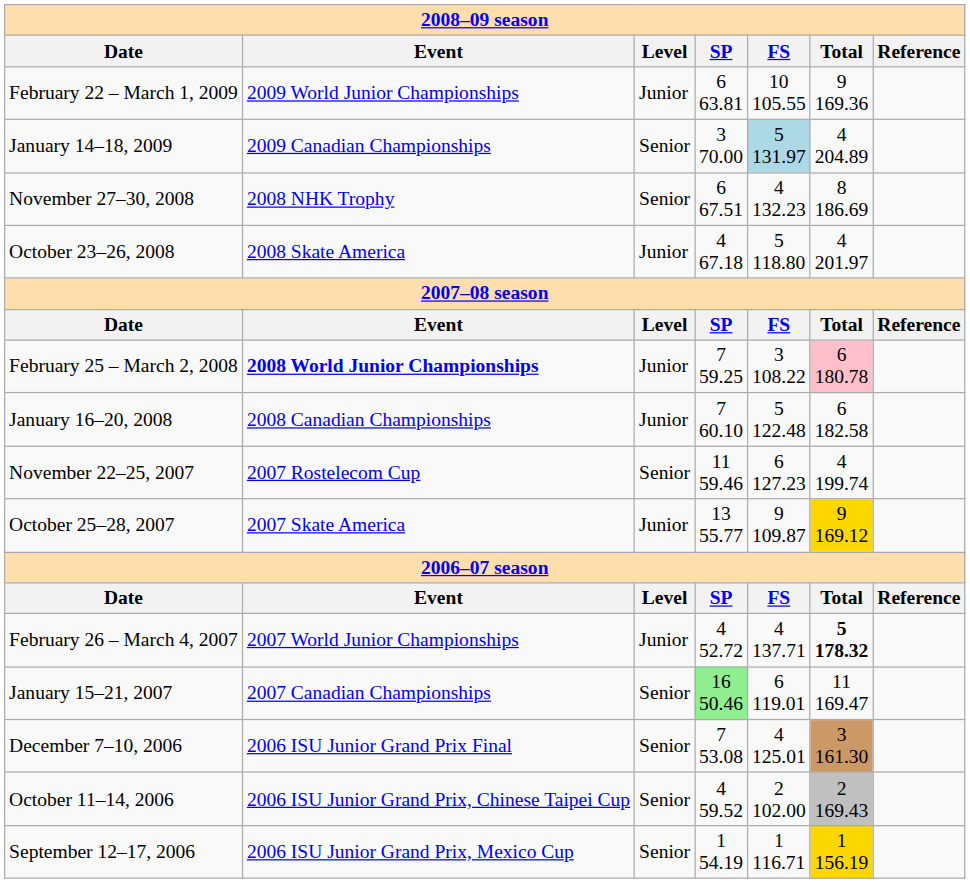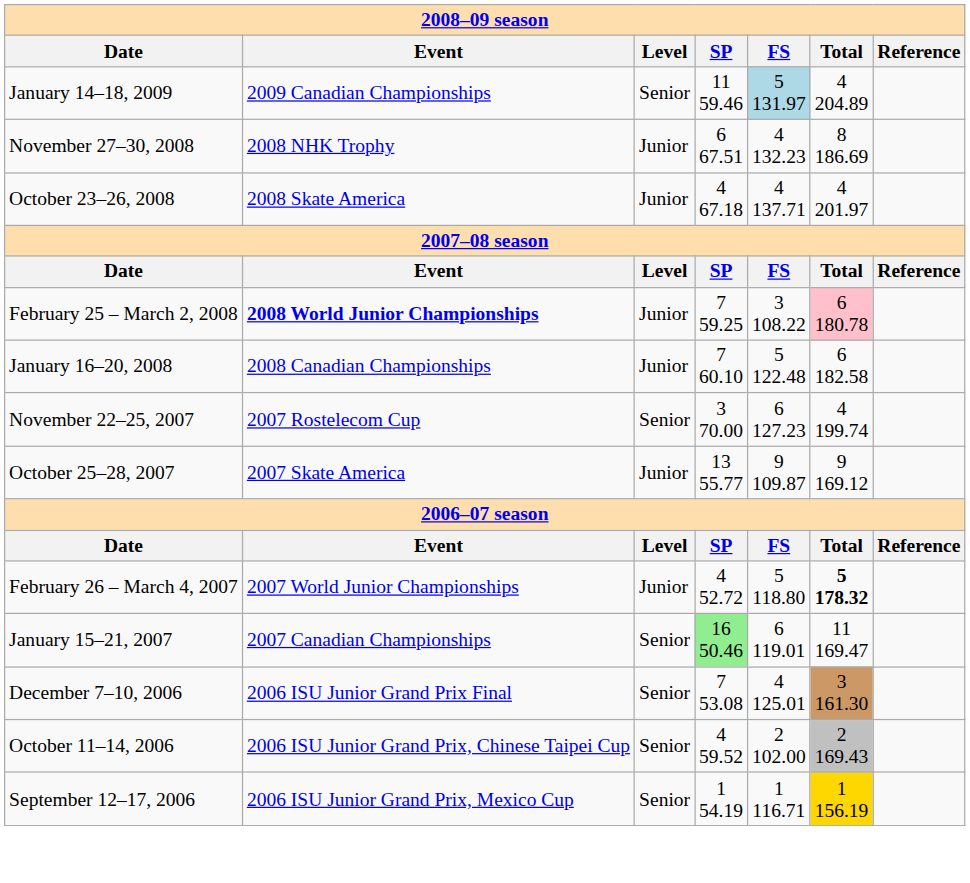 <table class="wikitable">
 <tr>
 <td style="background-color: #ffdead;" colspan=7 align=center><a href='#'><strong>2008–09 season</strong></a></td>
 </tr>
 <tr>
 <th>Date</th>
 <th>Event</th>
 <th>Level</th>
 <th><a href='#'>SP</a></th>
 <th><a href='#'>FS</a></th>
 <th>Total</th>
 <th>Reference</th>
 </tr>
 <tr>
-<td>February 22 – March 1, 2009</td>
-<td><a href='#'>2009 World Junior Championships</a></td>
-<td>Junior</td>
-<td align=center>6 <br>  63.81</td>
-<td align=center>10 <br>  105.55</td>
-<td align=center>9  <br>  169.36</td>
-<td align=center></td>
-</tr>
-<tr>
 <td>January 14–18, 2009</td>
 <td><a href='#'>2009 Canadian Championships</a></td>
 <td>Senior</td>
-<td align=center>3 <br>  70.00</td>
+<td align=center>11 <br>  59.46</td>
 <td align=center style="background: lightblue;">5 <br>  131.97</td>
 <td align=center>4  <br>  204.89</td>
 <td align=center></td>
 </tr>
 <tr>
 <td>November 27–30, 2008</td>
 <td><a href='#'>2008 NHK Trophy</a></td>
-<td>Senior</td>
+<td>Junior</td>
 <td align=center>6  <br>  67.51</td>
 <td align=center>4  <br>  132.23</td>
 <td align=center>8 <br> 186.69</td>
 <td align=center></td>
 </tr>
 <tr>
 <td>October 23–26, 2008</td>
 <td><a href='#'>2008 Skate America</a></td>
 <td>Junior</td>
 <td align=center>4  <br>  67.18</td>
-<td align=center>5 <br>  118.80</td>
+<td align=center>4  <br>  137.71</td>
 <td align=center>4  <br>  201.97</td>
 <td align=center></td>
 </tr>
 <tr>
 <td style="background-color: #ffdead;" colspan=7 align=center><a href='#'><strong>2007–08 season</strong></a></td>
 </tr>
 <tr>
 <th>Date</th>
 <th>Event</th>
 <th>Level</th>
 <th><a href='#'>SP</a></th>
 <th><a href='#'>FS</a></th>
 <th>Total</th>
 <th>Reference</th>
 </tr>
 <tr>
 <td>February 25 – March 2, 2008</td>
 <td><strong><a href='#'>2008 World Junior Championships</a></strong></td>
 <td>Junior</td>
 <td align=center>7 <br>  59.25</td>
 <td align=center>3 <br> 108.22</td>
 <td align=center style="background: pink;">6 <br>  180.78</td>
 <td align=center></td>
 </tr>
 <tr>
 <td>January 16–20, 2008</td>
 <td><a href='#'>2008 Canadian Championships</a></td>
 <td>Junior</td>
 <td align=center>7 <br>  60.10</td>
 <td align=center>5 <br>  122.48</td>
 <td align=center>6 <br>  182.58</td>
 <td align=center></td>
 </tr>
 <tr>
 <td>November 22–25, 2007</td>
 <td><a href='#'>2007 Rostelecom Cup</a></td>
 <td>Senior</td>
-<td align=center>11 <br>  59.46</td>
+<td align=center>3 <br>  70.00</td>
 <td align=center>6 <br>  127.23</td>
 <td align=center>4   <br>  199.74</td>
 <td align=center></td>
 </tr>
 <tr>
 <td>October 25–28, 2007</td>
 <td><a href='#'>2007 Skate America</a></td>
 <td>Junior</td>
 <td align=center>13 <br>  55.77</td>
 <td align=center>9 <br>  109.87</td>
-<td align=center style="background: gold;">9 <br> 169.12</td>
+<td align=center>9 <br> 169.12</td>
 <td align=center></td>
 </tr>
 <tr>
 <td colspan="7" style="background-color: #ffdead;" align="center"><a href='#'><strong>2006–07 season</strong></a></td>
 </tr>
 <tr>
 <th>Date</th>
 <th>Event</th>
 <th>Level</th>
 <th><a href='#'>SP</a></th>
 <th><a href='#'>FS</a></th>
 <th>Total</th>
 <th>Reference</th>
 </tr>
 <tr>
 <td>February 26 – March 4, 2007</td>
 <td><a href='#'>2007 World Junior Championships</a></td>
 <td>Junior</td>
 <td align=center>4 <br>  52.72</td>
-<td align=center>4  <br>  137.71</td>
+<td align=center>5 <br>  118.80</td>
 <td align=center><strong>5 <br>  178.32</strong></td>
 <td align=center></td>
 </tr>
 <tr>
 <td>January 15–21, 2007</td>
 <td><a href='#'>2007 Canadian Championships</a></td>
 <td>Senior</td>
 <td align=center style="background: lightgreen;">16 <br>  50.46</td>
 <td align=center>6 <br>  119.01</td>
 <td align=center>11 <br>  169.47</td>
 <td align=center></td>
 </tr>
 <tr>
 <td>December 7–10, 2006</td>
 <td><a href='#'>2006 ISU Junior Grand Prix Final</a></td>
 <td>Senior</td>
 <td align=center>7 <br> 53.08</td>
 <td align=center>4 <br>  125.01</td>
 <td align=center bgcolor=cc9966>3 <br> 161.30</td>
 <td align=center></td>
 </tr>
 <tr>
 <td>October 11–14, 2006</td>
 <td><a href='#'>2006 ISU Junior Grand Prix, Chinese Taipei Cup</a></td>
 <td>Senior</td>
 <td align=center>4 <br>  59.52</td>
 <td align=center>2 <br> 102.00</td>
 <td align=center bgcolor=silver>2 <br> 169.43</td>
 <td align=center></td>
 </tr>
 <tr>
 <td>September 12–17, 2006</td>
 <td><a href='#'>2006 ISU Junior Grand Prix, Mexico Cup</a></td>
 <td>Senior</td>
 <td align=center>1 <br> 54.19</td>
 <td align=center>1 <br> 116.71</td>
 <td align=center bgcolor=gold>1 <br> 156.19</td>
 <td align=center></td>
 </tr>
 </table>
